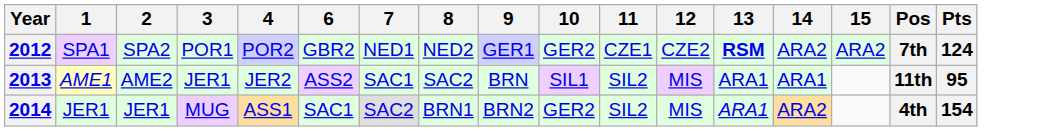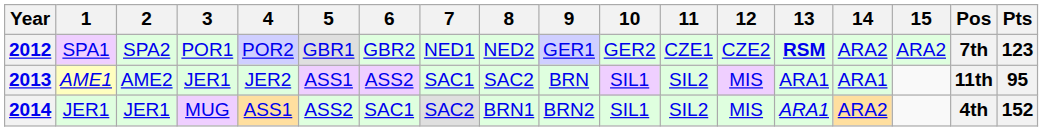 <table class="wikitable" style="font-size:100%; text-align:center">
 <tr>
 <th>Year</th>
 <th>1</th>
 <th>2</th>
 <th>3</th>
 <th>4</th>
+<th>5</th>
 <th>6</th>
 <th>7</th>
 <th>8</th>
 <th>9</th>
 <th>10</th>
 <th>11</th>
 <th>12</th>
 <th>13</th>
 <th>14</th>
 <th>15</th>
 <th>Pos</th>
 <th>Pts</th>
 </tr>
 <tr>
 <th><a href='#'>2012</a></th>
 <td style="background:#efcfff;"><a href='#'>SPA1</a><br></td>
 <td style="background:#dfffdf;"><a href='#'>SPA2</a><br></td>
 <td style="background:#dfffdf;"><a href='#'>POR1</a><br></td>
 <td style="background:#cfcfff;"><a href='#'>POR2</a><br></td>
+<td style="background:#dfdfdf;"><a href='#'>GBR1</a><br></td>
 <td style="background:#dfffdf;"><a href='#'>GBR2</a><br></td>
 <td style="background:#dfffdf;"><a href='#'>NED1</a><br></td>
 <td style="background:#dfffdf;"><a href='#'>NED2</a><br></td>
 <td style="background:#cfcfff;"><a href='#'>GER1</a><br></td>
 <td style="background:#dfffdf;"><a href='#'>GER2</a><br></td>
 <td style="background:#dfffdf;"><a href='#'>CZE1</a><br></td>
 <td style="background:#dfffdf;"><a href='#'>CZE2</a><br></td>
 <td style="background:#dfffdf;"><strong><a href='#'>RSM</a></strong><br></td>
 <td style="background:#dfffdf;"><a href='#'>ARA2</a><br></td>
 <td style="background:#dfffdf;"><a href='#'>ARA2</a><br></td>
 <th>7th</th>
-<th>124</th>
+<th>123</th>
 </tr>
 <tr>
 <th><a href='#'>2013</a></th>
 <td style="background:#ffffbf;"><em><a href='#'>AME1</a></em><br></td>
 <td style="background:#dfffdf;"><a href='#'>AME2</a><br></td>
 <td style="background:#dfffdf;"><a href='#'>JER1</a><br></td>
 <td style="background:#dfffdf;"><a href='#'>JER2</a><br></td>
+<td style="background:#efcfff;"><a href='#'>ASS1</a><br></td>
 <td style="background:#efcfff;"><a href='#'>ASS2</a><br></td>
 <td style="background:#dfffdf;"><a href='#'>SAC1</a><br></td>
 <td style="background:#dfffdf;"><a href='#'>SAC2</a><br></td>
 <td style="background:#dfffdf;"><a href='#'>BRN</a><br></td>
 <td style="background:#efcfff;"><a href='#'>SIL1</a><br></td>
 <td style="background:#dfffdf;"><a href='#'>SIL2</a><br></td>
 <td style="background:#efcfff;"><a href='#'>MIS</a><br></td>
 <td style="background:#dfffdf;"><a href='#'>ARA1</a><br></td>
 <td style="background:#dfffdf;"><a href='#'>ARA1</a><br></td>
 <td></td>
 <th>11th</th>
 <th>95</th>
 </tr>
 <tr>
 <th><a href='#'>2014</a></th>
 <td style="background:#dfffdf;"><a href='#'>JER1</a><br></td>
 <td style="background:#dfffdf;"><a href='#'>JER1</a><br></td>
 <td style="background:#efcfff;"><a href='#'>MUG</a><br></td>
 <td style="background:#ffdf9f;"><a href='#'>ASS1</a><br></td>
+<td style="background:#dfffdf;"><a href='#'>ASS2</a><br></td>
 <td style="background:#dfffdf;"><a href='#'>SAC1</a><br></td>
 <td style="background:#dfdfdf;"><a href='#'>SAC2</a><br></td>
 <td style="background:#dfffdf;"><a href='#'>BRN1</a><br></td>
 <td style="background:#dfffdf;"><a href='#'>BRN2</a><br></td>
-<td style="background:#dfffdf;"><a href='#'>GER2</a><br></td>
+<td style="background:#dfffdf;"><a href='#'>SIL1</a><br></td>
 <td style="background:#dfffdf;"><a href='#'>SIL2</a><br></td>
 <td style="background:#dfffdf;"><a href='#'>MIS</a><br></td>
 <td style="background:#dfffdf;"><em><a href='#'>ARA1</a></em><br></td>
 <td style="background:#ffdf9f;"><a href='#'>ARA2</a><br></td>
 <td></td>
 <th>4th</th>
-<th>154</th>
+<th>152</th>
 </tr>
 </table>
